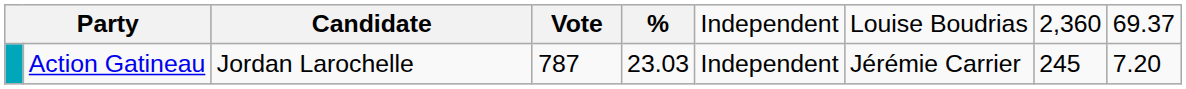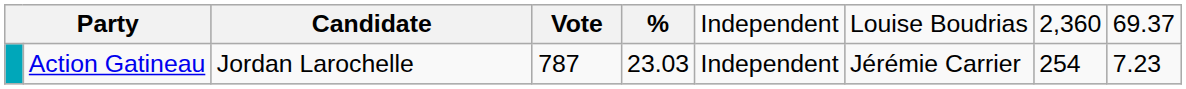 <table class="wikitable">
 <tr>
 <th bgcolor="#DDDDFF" width="100px" colspan="2">Party</th>
 <th bgcolor="#DDDDFF" width="200px">Candidate</th>
 <th bgcolor="#DDDDFF" width="50px">Vote</th>
 <th bgcolor="#DDDDFF" width="30px">%<br></th>
 <td>Independent</td>
 <td>Louise Boudrias</td>
 <td>2,360</td>
 <td>69.37</td>
 </tr>
 <tr>
 <td bgcolor=#00a7ba> </td>
 <td><a href='#'>Action Gatineau</a></td>
 <td>Jordan Larochelle</td>
 <td>787</td>
 <td>23.03<br></td>
 <td>Independent</td>
 <td>Jérémie Carrier</td>
-<td>245</td>
-<td>7.20</td>
+<td>254</td>
+<td>7.23</td>
 </tr>
 </table>
